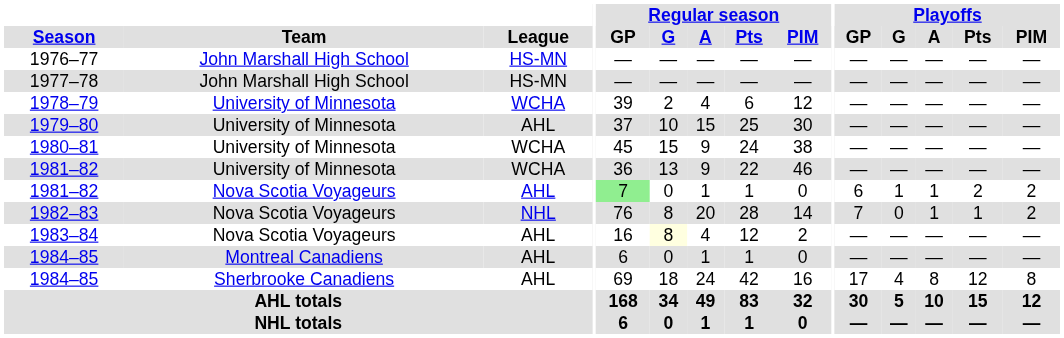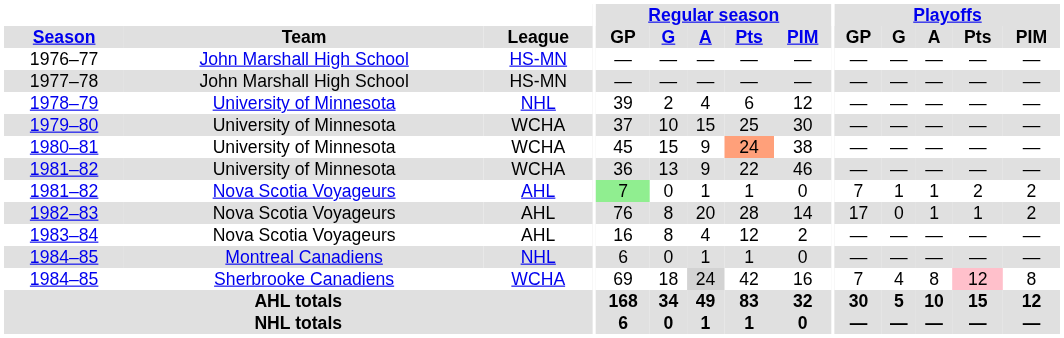 <table border="0" cellpadding="1" cellspacing="0" style="text-align:center; width:60em">
 <tr bgcolor="#e0e0e0">
 <th colspan="3" bgcolor="#ffffff"></th>
 <th rowspan="100" bgcolor="#ffffff"></th>
 <th colspan="5"><a href='#'>Regular season</a></th>
 <th rowspan="100" bgcolor="#ffffff"></th>
 <th colspan="5"><a href='#'>Playoffs</a></th>
 </tr>
 <tr bgcolor="#e0e0e0">
 <th><a href='#'>Season</a></th>
 <th>Team</th>
 <th>League</th>
 <th>GP</th>
 <th><a href='#'>G</a></th>
 <th><a href='#'>A</a></th>
 <th><a href='#'>Pts</a></th>
 <th><a href='#'>PIM</a></th>
 <th>GP</th>
 <th>G</th>
 <th>A</th>
 <th>Pts</th>
 <th>PIM</th>
 </tr>
 <tr>
 <td>1976–77</td>
 <td><a href='#'>John Marshall High School</a></td>
 <td><a href='#'>HS-MN</a></td>
 <td>—</td>
 <td>—</td>
 <td>—</td>
 <td>—</td>
 <td>—</td>
 <td>—</td>
 <td>—</td>
 <td>—</td>
 <td>—</td>
 <td>—</td>
 </tr>
 <tr bgcolor="#e0e0e0">
 <td>1977–78</td>
 <td>John Marshall High School</td>
 <td>HS-MN</td>
 <td>—</td>
 <td>—</td>
 <td>—</td>
 <td>—</td>
 <td>—</td>
 <td>—</td>
 <td>—</td>
 <td>—</td>
 <td>—</td>
 <td>—</td>
 </tr>
 <tr>
 <td><a href='#'>1978–79</a></td>
 <td><a href='#'>University of Minnesota</a></td>
-<td><a href='#'>WCHA</a></td>
+<td><a href='#'>NHL</a></td>
 <td>39</td>
 <td>2</td>
 <td>4</td>
 <td>6</td>
 <td>12</td>
 <td>—</td>
 <td>—</td>
 <td>—</td>
 <td>—</td>
 <td>—</td>
 </tr>
 <tr bgcolor="#e0e0e0">
 <td><a href='#'>1979–80</a></td>
 <td>University of Minnesota</td>
-<td>AHL</td>
+<td>WCHA</td>
 <td>37</td>
 <td>10</td>
 <td>15</td>
 <td>25</td>
 <td>30</td>
 <td>—</td>
 <td>—</td>
 <td>—</td>
 <td>—</td>
 <td>—</td>
 </tr>
 <tr>
 <td><a href='#'>1980–81</a></td>
 <td>University of Minnesota</td>
 <td>WCHA</td>
 <td>45</td>
 <td>15</td>
 <td>9</td>
-<td>24</td>
+<td style="background: lightsalmon;">24</td>
 <td>38</td>
 <td>—</td>
 <td>—</td>
 <td>—</td>
 <td>—</td>
 <td>—</td>
 </tr>
 <tr bgcolor="#e0e0e0">
 <td><a href='#'>1981–82</a></td>
 <td>University of Minnesota</td>
 <td>WCHA</td>
 <td>36</td>
 <td>13</td>
 <td>9</td>
 <td>22</td>
 <td>46</td>
 <td>—</td>
 <td>—</td>
 <td>—</td>
 <td>—</td>
 <td>—</td>
 </tr>
 <tr>
 <td><a href='#'>1981–82</a></td>
 <td><a href='#'>Nova Scotia Voyageurs</a></td>
 <td><a href='#'>AHL</a></td>
 <td style="background: lightgreen;">7</td>
 <td>0</td>
 <td>1</td>
 <td>1</td>
 <td>0</td>
-<td>6</td>
+<td>7</td>
 <td>1</td>
 <td>1</td>
 <td>2</td>
 <td>2</td>
 </tr>
 <tr bgcolor="#e0e0e0">
 <td><a href='#'>1982–83</a></td>
 <td>Nova Scotia Voyageurs</td>
-<td><a href='#'>NHL</a></td>
+<td>AHL</td>
 <td>76</td>
 <td>8</td>
 <td>20</td>
 <td>28</td>
 <td>14</td>
-<td>7</td>
+<td>17</td>
 <td>0</td>
 <td>1</td>
 <td>1</td>
 <td>2</td>
 </tr>
 <tr>
 <td><a href='#'>1983–84</a></td>
 <td>Nova Scotia Voyageurs</td>
 <td>AHL</td>
 <td>16</td>
-<td style="background: lightyellow;">8</td>
+<td>8</td>
 <td>4</td>
 <td>12</td>
 <td>2</td>
 <td>—</td>
 <td>—</td>
 <td>—</td>
 <td>—</td>
 <td>—</td>
 </tr>
 <tr bgcolor="#e0e0e0">
 <td><a href='#'>1984–85</a></td>
 <td><a href='#'>Montreal Canadiens</a></td>
-<td>AHL</td>
+<td><a href='#'>NHL</a></td>
 <td>6</td>
 <td>0</td>
 <td>1</td>
 <td>1</td>
 <td>0</td>
 <td>—</td>
 <td>—</td>
 <td>—</td>
 <td>—</td>
 <td>—</td>
 </tr>
 <tr>
 <td><a href='#'>1984–85</a></td>
 <td><a href='#'>Sherbrooke Canadiens</a></td>
-<td>AHL</td>
+<td><a href='#'>WCHA</a></td>
 <td>69</td>
 <td>18</td>
-<td>24</td>
+<td style="background: lightgrey;">24</td>
 <td>42</td>
 <td>16</td>
-<td>17</td>
+<td>7</td>
 <td>4</td>
 <td>8</td>
-<td>12</td>
+<td style="background: pink;">12</td>
 <td>8</td>
 </tr>
 <tr bgcolor="#e0e0e0">
 <th colspan="3">AHL totals</th>
 <th>168</th>
 <th>34</th>
 <th>49</th>
 <th>83</th>
 <th>32</th>
 <th>30</th>
 <th>5</th>
 <th>10</th>
 <th>15</th>
 <th>12</th>
 </tr>
 <tr bgcolor="#e0e0e0">
 <th colspan="3">NHL totals</th>
 <th>6</th>
 <th>0</th>
 <th>1</th>
 <th>1</th>
 <th>0</th>
 <th>—</th>
 <th>—</th>
 <th>—</th>
 <th>—</th>
 <th>—</th>
 </tr>
 </table>
